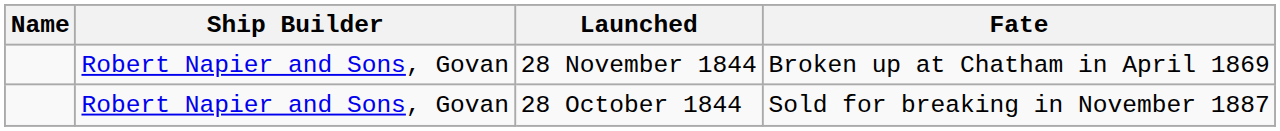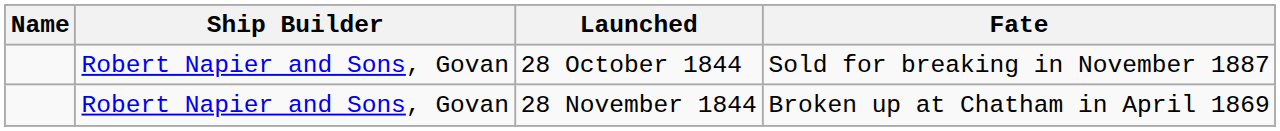 <table class="wikitable" style="text-align:left">
 <tr>
 <th>Name</th>
 <th>Ship Builder</th>
 <th>Launched</th>
 <th>Fate</th>
 </tr>
 <tr>
 <td></td>
 <td><a href='#'>Robert Napier and Sons</a>, Govan</td>
-<td>28 November 1844</td>
-<td>Broken up at Chatham in April 1869</td>
+<td>28 October 1844</td>
+<td>Sold for breaking in November 1887</td>
 </tr>
 <tr>
 <td></td>
 <td><a href='#'>Robert Napier and Sons</a>, Govan</td>
-<td>28 October 1844</td>
-<td>Sold for breaking in November 1887</td>
+<td>28 November 1844</td>
+<td>Broken up at Chatham in April 1869</td>
 </tr>
 </table>
